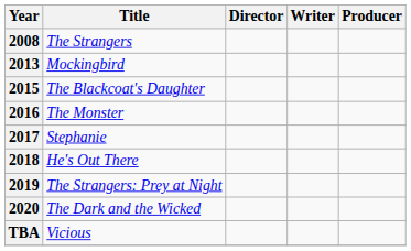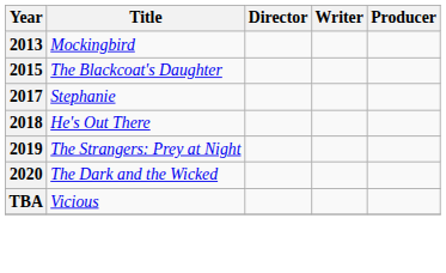 <table class="wikitable plainrowheaders">
 <tr>
 <th>Year</th>
 <th>Title</th>
 <th>Director</th>
 <th>Writer</th>
 <th>Producer</th>
-</tr>
-<tr>
-<th scope="row">2008</th>
-<td><em><a href='#'>The Strangers</a></em></td>
-<td></td>
-<td></td>
-<td></td>
 </tr>
 <tr>
 <th scope="row">2013</th>
 <td><em><a href='#'>Mockingbird</a></em></td>
 <td></td>
 <td></td>
 <td></td>
 </tr>
 <tr>
 <th scope="row">2015</th>
 <td><em><a href='#'>The Blackcoat's Daughter</a></em></td>
-<td></td>
-<td></td>
-<td></td>
-</tr>
-<tr>
-<th scope="row">2016</th>
-<td><em><a href='#'>The Monster</a></em></td>
 <td></td>
 <td></td>
 <td></td>
 </tr>
 <tr>
 <th scope="row">2017</th>
 <td><em><a href='#'>Stephanie</a></em></td>
 <td></td>
 <td></td>
 <td></td>
 </tr>
 <tr>
 <th scope="row">2018</th>
 <td><em><a href='#'>He's Out There</a></em></td>
 <td></td>
 <td></td>
 <td></td>
 </tr>
 <tr>
 <th scope="row">2019</th>
 <td><em><a href='#'>The Strangers: Prey at Night</a></em></td>
 <td></td>
 <td></td>
 <td></td>
 </tr>
 <tr>
 <th scope="row">2020</th>
 <td><em><a href='#'>The Dark and the Wicked</a></em></td>
 <td></td>
 <td></td>
 <td></td>
 </tr>
 <tr>
 <th scope="row">TBA</th>
 <td><em><a href='#'>Vicious</a></em></td>
 <td></td>
 <td></td>
 <td></td>
 </tr>
 <tr>
 </tr>
 </table>
